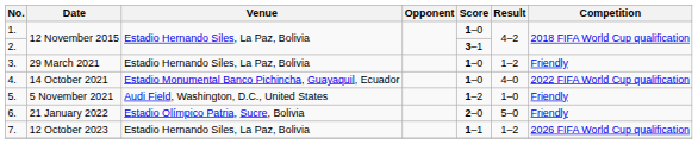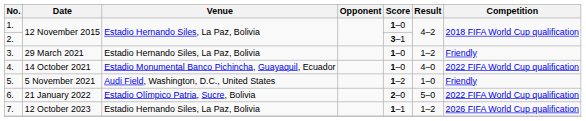 <table class="wikitable" style="font-size:85%;">
 <tr>
 <th>No.</th>
 <th>Date</th>
 <th>Venue</th>
 <th>Opponent</th>
 <th>Score</th>
 <th>Result</th>
 <th>Competition</th>
 </tr>
 <tr>
 <td>1.</td>
 <td rowspan=2>12 November 2015</td>
 <td rowspan=2><a href='#'>Estadio Hernando Siles</a>, La Paz, Bolivia</td>
 <td rowspan=2></td>
 <td align=center><strong>1</strong>–0</td>
 <td rowspan=2 align=center>4–2</td>
 <td rowspan=2><a href='#'>2018 FIFA World Cup qualification</a></td>
 </tr>
 <tr>
 <td>2.</td>
 <td align=center><strong>3</strong>–1</td>
 </tr>
 <tr>
 <td>3.</td>
 <td>29 March 2021</td>
 <td>Estadio Hernando Siles, La Paz, Bolivia</td>
 <td></td>
 <td align=center><strong>1</strong>–0</td>
 <td align=center>1–2</td>
 <td><a href='#'>Friendly</a></td>
 </tr>
 <tr>
 <td>4.</td>
 <td>14 October 2021</td>
 <td><a href='#'>Estadio Monumental Banco Pichincha</a>, <a href='#'>Guayaquil</a>, Ecuador</td>
 <td></td>
 <td align=center><strong>1</strong>–0</td>
 <td align=center>4–0</td>
 <td><a href='#'>2022 FIFA World Cup qualification</a></td>
 </tr>
 <tr>
 <td>5.</td>
 <td>5 November 2021</td>
 <td><a href='#'>Audi Field</a>, Washington, D.C., United States</td>
 <td></td>
 <td align=center><strong>1</strong>–2</td>
 <td align=center>1–0</td>
 <td><a href='#'>Friendly</a></td>
 </tr>
 <tr>
 <td>6.</td>
 <td>21 January 2022</td>
 <td><a href='#'>Estadio Olímpico Patria</a>, <a href='#'>Sucre</a>, Bolivia</td>
 <td></td>
 <td align="center"><strong>2</strong>–0</td>
 <td align="center">5–0</td>
-<td><a href='#'>Friendly</a></td>
+<td><a href='#'>2022 FIFA World Cup qualification</a></td>
 </tr>
 <tr>
 <td>7.</td>
 <td>12 October 2023</td>
 <td>Estadio Hernando Siles, La Paz, Bolivia</td>
 <td></td>
 <td align=center><strong>1</strong>–1</td>
 <td align=center>1–2</td>
 <td><a href='#'>2026 FIFA World Cup qualification</a></td>
 </tr>
 <tr>
 </tr>
 </table>
